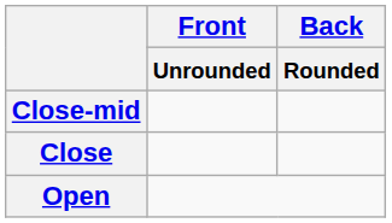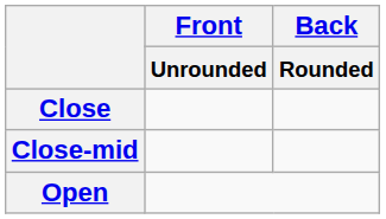 <table class="wikitable" style="text-align:center;">
 <tr>
 <th rowspan="2"></th>
 <th><a href='#'>Front</a></th>
 <th><a href='#'>Back</a></th>
 </tr>
 <tr>
 <th><small>Unrounded</small></th>
 <th><small>Rounded</small></th>
 </tr>
 <tr>
-<th><a href='#'>Close-mid</a></th>
+<th><a href='#'>Close</a></th>
 <td></td>
 <td></td>
 </tr>
 <tr>
-<th><a href='#'>Close</a></th>
+<th><a href='#'>Close-mid</a></th>
 <td></td>
 <td></td>
 </tr>
 <tr>
 <th><a href='#'>Open</a></th>
 <td colspan=2></td>
 </tr>
 </table>
